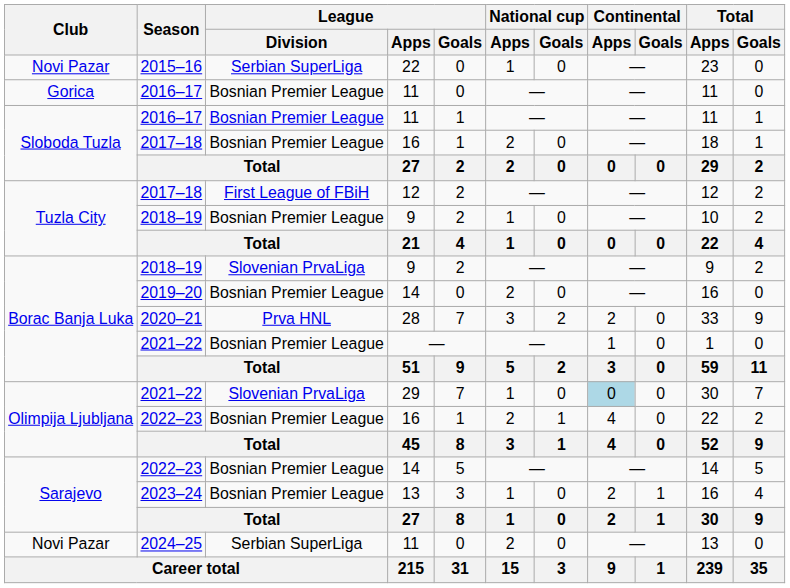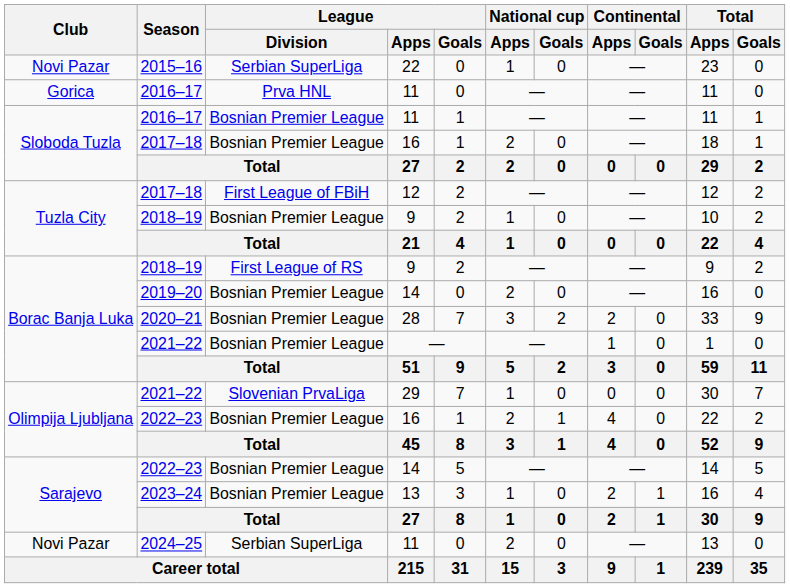 <table class="wikitable" style="text-align:center">
 <tr>
 <th rowspan=2>Club</th>
 <th rowspan=2>Season</th>
 <th colspan=3>League</th>
 <th colspan=2>National cup</th>
 <th colspan=2>Continental</th>
 <th colspan=2>Total</th>
 </tr>
 <tr>
 <th>Division</th>
 <th>Apps</th>
 <th>Goals</th>
 <th>Apps</th>
 <th>Goals</th>
 <th>Apps</th>
 <th>Goals</th>
 <th>Apps</th>
 <th>Goals</th>
 </tr>
 <tr>
 <td><a href='#'>Novi Pazar</a></td>
 <td><a href='#'>2015–16</a></td>
 <td><a href='#'>Serbian SuperLiga</a></td>
 <td>22</td>
 <td>0</td>
 <td>1</td>
 <td>0</td>
 <td colspan=2>—</td>
 <td>23</td>
 <td>0</td>
 </tr>
 <tr>
 <td><a href='#'>Gorica</a></td>
 <td><a href='#'>2016–17</a></td>
-<td>Bosnian Premier League</td>
+<td><a href='#'>Prva HNL</a></td>
 <td>11</td>
 <td>0</td>
 <td colspan=2>—</td>
 <td colspan=2>—</td>
 <td>11</td>
 <td>0</td>
 </tr>
 <tr>
 <td rowspan=3><a href='#'>Sloboda Tuzla</a></td>
 <td><a href='#'>2016–17</a></td>
 <td><a href='#'>Bosnian Premier League</a></td>
 <td>11</td>
 <td>1</td>
 <td colspan=2>—</td>
 <td colspan=2>—</td>
 <td>11</td>
 <td>1</td>
 </tr>
 <tr>
 <td><a href='#'>2017–18</a></td>
 <td>Bosnian Premier League</td>
 <td>16</td>
 <td>1</td>
 <td>2</td>
 <td>0</td>
 <td colspan=2>—</td>
 <td>18</td>
 <td>1</td>
 </tr>
 <tr>
 <th colspan=2>Total</th>
 <th>27</th>
 <th>2</th>
 <th>2</th>
 <th>0</th>
 <th>0</th>
 <th>0</th>
 <th>29</th>
 <th>2</th>
 </tr>
 <tr>
 <td rowspan=3><a href='#'>Tuzla City</a></td>
 <td><a href='#'>2017–18</a></td>
 <td><a href='#'>First League of FBiH</a></td>
 <td>12</td>
 <td>2</td>
 <td colspan=2>—</td>
 <td colspan=2>—</td>
 <td>12</td>
 <td>2</td>
 </tr>
 <tr>
 <td><a href='#'>2018–19</a></td>
 <td>Bosnian Premier League</td>
 <td>9</td>
 <td>2</td>
 <td>1</td>
 <td>0</td>
 <td colspan=2>—</td>
 <td>10</td>
 <td>2</td>
 </tr>
 <tr>
 <th colspan=2>Total</th>
 <th>21</th>
 <th>4</th>
 <th>1</th>
 <th>0</th>
 <th>0</th>
 <th>0</th>
 <th>22</th>
 <th>4</th>
 </tr>
 <tr>
 <td rowspan=5><a href='#'>Borac Banja Luka</a></td>
 <td><a href='#'>2018–19</a></td>
-<td><a href='#'>Slovenian PrvaLiga</a></td>
+<td><a href='#'>First League of RS</a></td>
 <td>9</td>
 <td>2</td>
 <td colspan=2>—</td>
 <td colspan=2>—</td>
 <td>9</td>
 <td>2</td>
 </tr>
 <tr>
 <td><a href='#'>2019–20</a></td>
 <td>Bosnian Premier League</td>
 <td>14</td>
 <td>0</td>
 <td>2</td>
 <td>0</td>
 <td colspan=2>—</td>
 <td>16</td>
 <td>0</td>
 </tr>
 <tr>
 <td><a href='#'>2020–21</a></td>
-<td><a href='#'>Prva HNL</a></td>
+<td>Bosnian Premier League</td>
 <td>28</td>
 <td>7</td>
 <td>3</td>
 <td>2</td>
 <td>2</td>
 <td>0</td>
 <td>33</td>
 <td>9</td>
 </tr>
 <tr>
 <td><a href='#'>2021–22</a></td>
 <td>Bosnian Premier League</td>
 <td colspan=2>—</td>
 <td colspan=2>—</td>
 <td>1</td>
 <td>0</td>
 <td>1</td>
 <td>0</td>
 </tr>
 <tr>
 <th colspan=2>Total</th>
 <th>51</th>
 <th>9</th>
 <th>5</th>
 <th>2</th>
 <th>3</th>
 <th>0</th>
 <th>59</th>
 <th>11</th>
 </tr>
 <tr>
 <td rowspan=3><a href='#'>Olimpija Ljubljana</a></td>
 <td><a href='#'>2021–22</a></td>
 <td><a href='#'>Slovenian PrvaLiga</a></td>
 <td>29</td>
 <td>7</td>
 <td>1</td>
 <td>0</td>
-<td style="background: lightblue;">0</td>
+<td>0</td>
 <td>0</td>
 <td>30</td>
 <td>7</td>
 </tr>
 <tr>
 <td><a href='#'>2022–23</a></td>
 <td>Bosnian Premier League</td>
 <td>16</td>
 <td>1</td>
 <td>2</td>
 <td>1</td>
 <td>4</td>
 <td>0</td>
 <td>22</td>
 <td>2</td>
 </tr>
 <tr>
 <th colspan=2>Total</th>
 <th>45</th>
 <th>8</th>
 <th>3</th>
 <th>1</th>
 <th>4</th>
 <th>0</th>
 <th>52</th>
 <th>9</th>
 </tr>
 <tr>
 <td rowspan=3><a href='#'>Sarajevo</a></td>
 <td><a href='#'>2022–23</a></td>
 <td>Bosnian Premier League</td>
 <td>14</td>
 <td>5</td>
 <td colspan=2>—</td>
 <td colspan=2>—</td>
 <td>14</td>
 <td>5</td>
 </tr>
 <tr>
 <td><a href='#'>2023–24</a></td>
 <td>Bosnian Premier League</td>
 <td>13</td>
 <td>3</td>
 <td>1</td>
 <td>0</td>
 <td>2</td>
 <td>1</td>
 <td>16</td>
 <td>4</td>
 </tr>
 <tr>
 <th colspan=2>Total</th>
 <th>27</th>
 <th>8</th>
 <th>1</th>
 <th>0</th>
 <th>2</th>
 <th>1</th>
 <th>30</th>
 <th>9</th>
 </tr>
 <tr>
 <td>Novi Pazar</td>
 <td><a href='#'>2024–25</a></td>
 <td>Serbian SuperLiga</td>
 <td>11</td>
 <td>0</td>
 <td>2</td>
 <td>0</td>
 <td colspan=2>—</td>
 <td>13</td>
 <td>0</td>
 </tr>
 <tr>
 <th colspan=3>Career total</th>
 <th>215</th>
 <th>31</th>
 <th>15</th>
 <th>3</th>
 <th>9</th>
 <th>1</th>
 <th>239</th>
 <th>35</th>
 </tr>
 </table>
